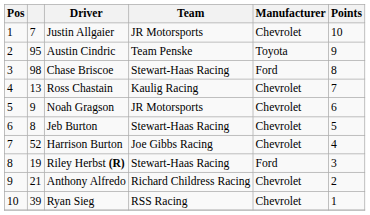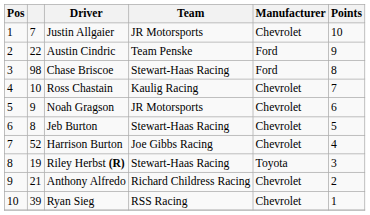 <table class="wikitable" style="font-size:98%">
 <tr>
 <th>Pos</th>
 <th></th>
 <th>Driver</th>
 <th>Team</th>
 <th>Manufacturer</th>
 <th>Points</th>
 </tr>
 <tr>
 <td>1</td>
 <td>7</td>
 <td>Justin Allgaier</td>
 <td>JR Motorsports</td>
 <td>Chevrolet</td>
 <td>10</td>
 </tr>
 <tr>
 <td>2</td>
-<td>95</td>
+<td>22</td>
 <td>Austin Cindric</td>
 <td>Team Penske</td>
-<td>Toyota</td>
+<td>Ford</td>
 <td>9</td>
 </tr>
 <tr>
 <td>3</td>
 <td>98</td>
 <td>Chase Briscoe</td>
 <td>Stewart-Haas Racing</td>
 <td>Ford</td>
 <td>8</td>
 </tr>
 <tr>
 <td>4</td>
-<td>13</td>
+<td>10</td>
 <td>Ross Chastain</td>
 <td>Kaulig Racing</td>
 <td>Chevrolet</td>
 <td>7</td>
 </tr>
 <tr>
 <td>5</td>
 <td>9</td>
 <td>Noah Gragson</td>
 <td>JR Motorsports</td>
 <td>Chevrolet</td>
 <td>6</td>
 </tr>
 <tr>
 <td>6</td>
 <td>8</td>
 <td>Jeb Burton</td>
 <td>Stewart-Haas Racing</td>
 <td>Chevrolet</td>
 <td>5</td>
 </tr>
 <tr>
 <td>7</td>
 <td>52</td>
 <td>Harrison Burton</td>
 <td>Joe Gibbs Racing</td>
 <td>Chevrolet</td>
 <td>4</td>
 </tr>
 <tr>
 <td>8</td>
 <td>19</td>
 <td>Riley Herbst <strong>(R)</strong></td>
 <td>Stewart-Haas Racing</td>
-<td>Ford</td>
+<td>Toyota</td>
 <td>3</td>
 </tr>
 <tr>
 <td>9</td>
 <td>21</td>
 <td>Anthony Alfredo</td>
 <td>Richard Childress Racing</td>
 <td>Chevrolet</td>
 <td>2</td>
 </tr>
 <tr>
 <td>10</td>
 <td>39</td>
 <td>Ryan Sieg</td>
 <td>RSS Racing</td>
 <td>Chevrolet</td>
 <td>1</td>
 </tr>
 <tr>
 </tr>
 </table>
